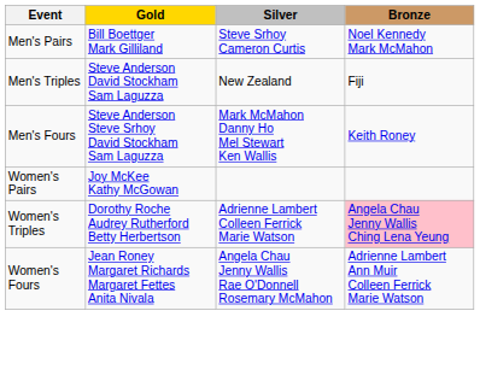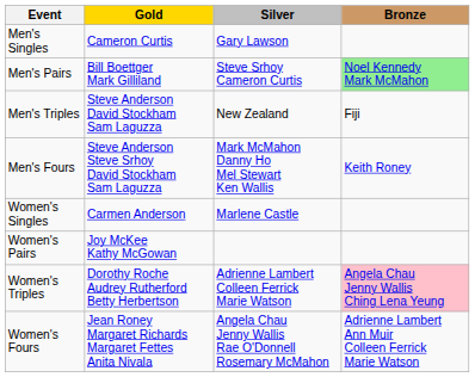 <table class="wikitable" style="font-size: 100%">
 <tr>
 <th width=110>Event</th>
 <th width=200 style="background-color: gold;">Gold</th>
 <th width=200 style="background-color: silver;">Silver</th>
 <th width=200 style="background-color: #cc9966;">Bronze</th>
 </tr>
 <tr>
+<td>Men's Singles</td>
+<td> <a href='#'>Cameron Curtis</a></td>
+<td> <a href='#'>Gary Lawson</a></td>
+<td></td>
+</tr>
+<tr>
 <td>Men's Pairs</td>
 <td> <a href='#'>Bill Boettger</a><br><a href='#'>Mark Gilliland</a></td>
 <td> <a href='#'>Steve Srhoy</a><br><a href='#'>Cameron Curtis</a></td>
-<td> <a href='#'>Noel Kennedy</a><br><a href='#'>Mark McMahon</a></td>
+<td style="background: lightgreen;"> <a href='#'>Noel Kennedy</a><br><a href='#'>Mark McMahon</a></td>
 </tr>
 <tr>
 <td>Men's Triples</td>
 <td> <a href='#'>Steve Anderson</a><br><a href='#'>David Stockham</a><br><a href='#'>Sam Laguzza</a></td>
 <td> New Zealand</td>
 <td> Fiji</td>
 </tr>
 <tr>
 <td>Men's Fours</td>
 <td> <a href='#'>Steve Anderson</a><br><a href='#'>Steve Srhoy</a><br><a href='#'>David Stockham</a><br><a href='#'>Sam Laguzza</a></td>
 <td> <a href='#'>Mark McMahon</a><br><a href='#'>Danny Ho</a><br><a href='#'>Mel Stewart</a><br><a href='#'>Ken Wallis</a></td>
 <td> <a href='#'>Keith Roney</a></td>
+</tr>
+<tr>
+<td>Women's Singles</td>
+<td> <a href='#'>Carmen Anderson</a></td>
+<td> <a href='#'>Marlene Castle</a></td>
+<td></td>
 </tr>
 <tr>
 <td>Women's Pairs</td>
 <td> <a href='#'>Joy McKee</a><br><a href='#'>Kathy McGowan</a></td>
 <td></td>
 <td></td>
 </tr>
 <tr>
 <td>Women's Triples</td>
 <td> <a href='#'>Dorothy Roche</a><br> <a href='#'>Audrey Rutherford</a><br><a href='#'>Betty Herbertson</a></td>
 <td> <a href='#'>Adrienne Lambert</a><br><a href='#'>Colleen Ferrick</a><br><a href='#'>Marie Watson</a></td>
 <td style="background: pink;"> <a href='#'>Angela Chau</a><br><a href='#'>Jenny Wallis</a><br><a href='#'>Ching Lena Yeung</a></td>
 </tr>
 <tr>
 <td>Women's Fours</td>
 <td> <a href='#'>Jean Roney</a><br><a href='#'>Margaret Richards</a><br><a href='#'>Margaret Fettes</a><br><a href='#'>Anita Nivala</a></td>
 <td> <a href='#'>Angela Chau</a><br><a href='#'>Jenny Wallis</a><br> <a href='#'>Rae O'Donnell</a><br><a href='#'>Rosemary McMahon</a></td>
 <td> <a href='#'>Adrienne Lambert</a><br><a href='#'>Ann Muir</a><br><a href='#'>Colleen Ferrick</a><br><a href='#'>Marie Watson</a></td>
 </tr>
 </table>
